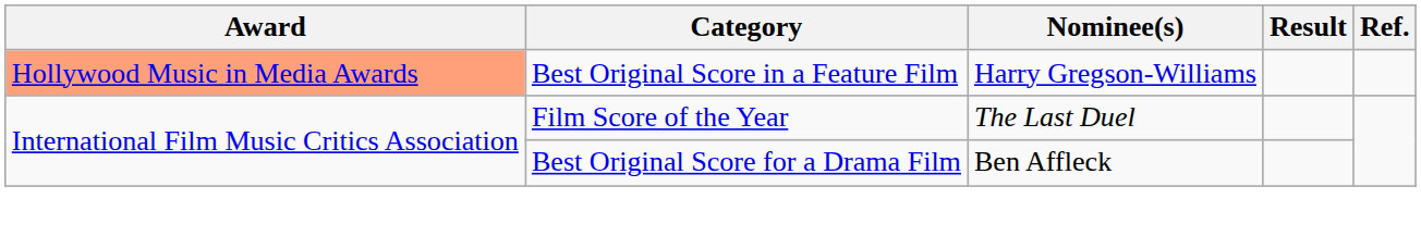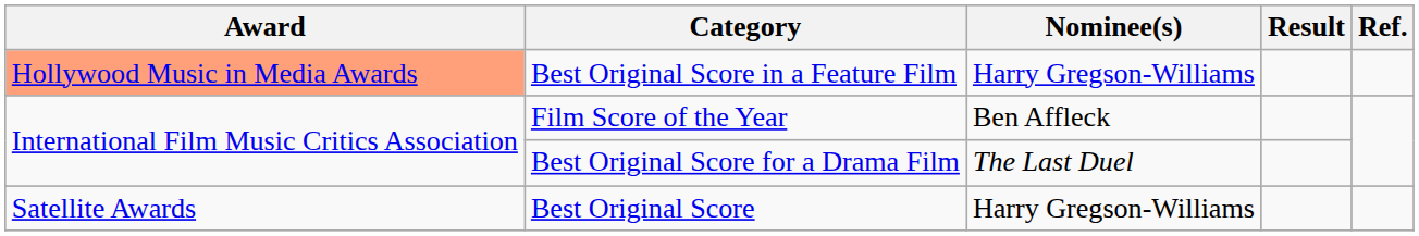 <table class="wikitable">
 <tr>
 <th>Award</th>
 <th>Category</th>
 <th>Nominee(s)</th>
 <th>Result</th>
 <th>Ref.</th>
 </tr>
 <tr>
 <td style="background: lightsalmon;"><a href='#'>Hollywood Music in Media Awards</a></td>
 <td><a href='#'>Best Original Score in a Feature Film</a></td>
 <td><a href='#'>Harry Gregson-Williams</a></td>
 <td></td>
 <td align="center"></td>
 </tr>
 <tr>
 <td rowspan="2"><a href='#'>International Film Music Critics Association</a></td>
 <td><a href='#'>Film Score of the Year</a></td>
-<td><em>The Last Duel</em></td>
+<td>Ben Affleck</td>
 <td></td>
 <td rowspan="2" align="center"></td>
 </tr>
 <tr>
 <td><a href='#'>Best Original Score for a Drama Film</a></td>
-<td>Ben Affleck</td>
+<td><em>The Last Duel</em></td>
 <td></td>
 </tr>
+<tr>
+<td><a href='#'>Satellite Awards</a></td>
+<td><a href='#'>Best Original Score</a></td>
+<td>Harry Gregson-Williams</td>
+<td></td>
+<td align="center"></td>
+</tr>
 </table>
